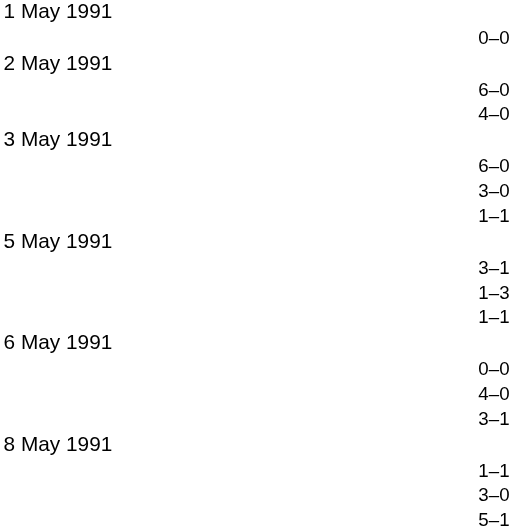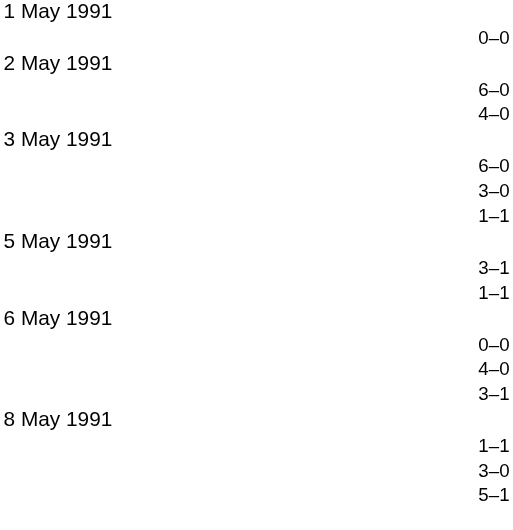 <table style="width:60%;" cellspacing="1">
 <tr>
 <th width=25%></th>
 <th width=10%></th>
 <th width=25%></th>
 </tr>
 <tr>
 <td>1 May 1991</td>
 </tr>
 <tr style=font-size:90%>
 <td align=right></td>
 <td align=center>0–0</td>
 <td></td>
 </tr>
 <tr>
 <td>2 May 1991</td>
 </tr>
 <tr style=font-size:90%>
 <td align=right></td>
 <td align=center>6–0</td>
 <td></td>
 </tr>
 <tr style=font-size:90%>
 <td align=right></td>
 <td align=center>4–0</td>
 <td></td>
 </tr>
 <tr>
 <td>3 May 1991</td>
 </tr>
 <tr style=font-size:90%>
 <td align=right></td>
 <td align=center>6–0</td>
 <td></td>
 </tr>
 <tr style=font-size:90%>
 <td align=right></td>
 <td align=center>3–0</td>
 <td></td>
 </tr>
 <tr style=font-size:90%>
 <td align=right></td>
 <td align=center>1–1</td>
 <td></td>
 </tr>
 <tr>
 <td>5 May 1991</td>
 </tr>
 <tr style=font-size:90%>
 <td align=right></td>
 <td align=center>3–1</td>
 <td></td>
 </tr>
 <tr style=font-size:90%>
 <td align=right></td>
-<td align=center>1–3</td>
-<td></td>
-</tr>
-<tr style=font-size:90%>
-<td align=right></td>
 <td align=center>1–1</td>
 <td></td>
 </tr>
 <tr>
 <td>6 May 1991</td>
 </tr>
 <tr style=font-size:90%>
 <td align=right></td>
 <td align=center>0–0</td>
 <td></td>
 </tr>
 <tr style=font-size:90%>
 <td align=right></td>
 <td align=center>4–0</td>
 <td></td>
 </tr>
 <tr style=font-size:90%>
 <td align=right></td>
 <td align=center>3–1</td>
 <td></td>
 </tr>
 <tr>
 <td>8 May 1991</td>
 </tr>
 <tr style=font-size:90%>
 <td align=right></td>
 <td align=center>1–1</td>
 <td></td>
 </tr>
 <tr style=font-size:90%>
 <td align=right></td>
 <td align=center>3–0</td>
 <td></td>
 </tr>
 <tr style=font-size:90%>
 <td align=right></td>
 <td align=center>5–1</td>
 <td></td>
 </tr>
 </table>
